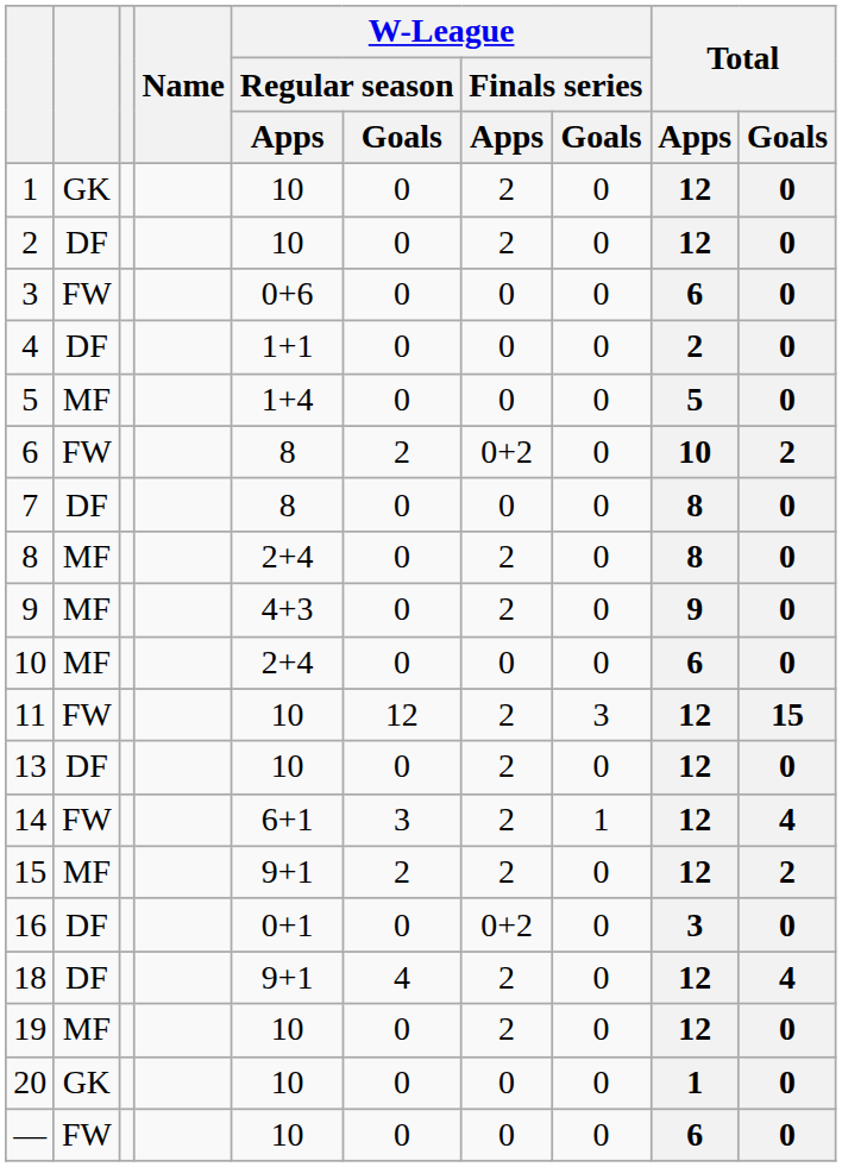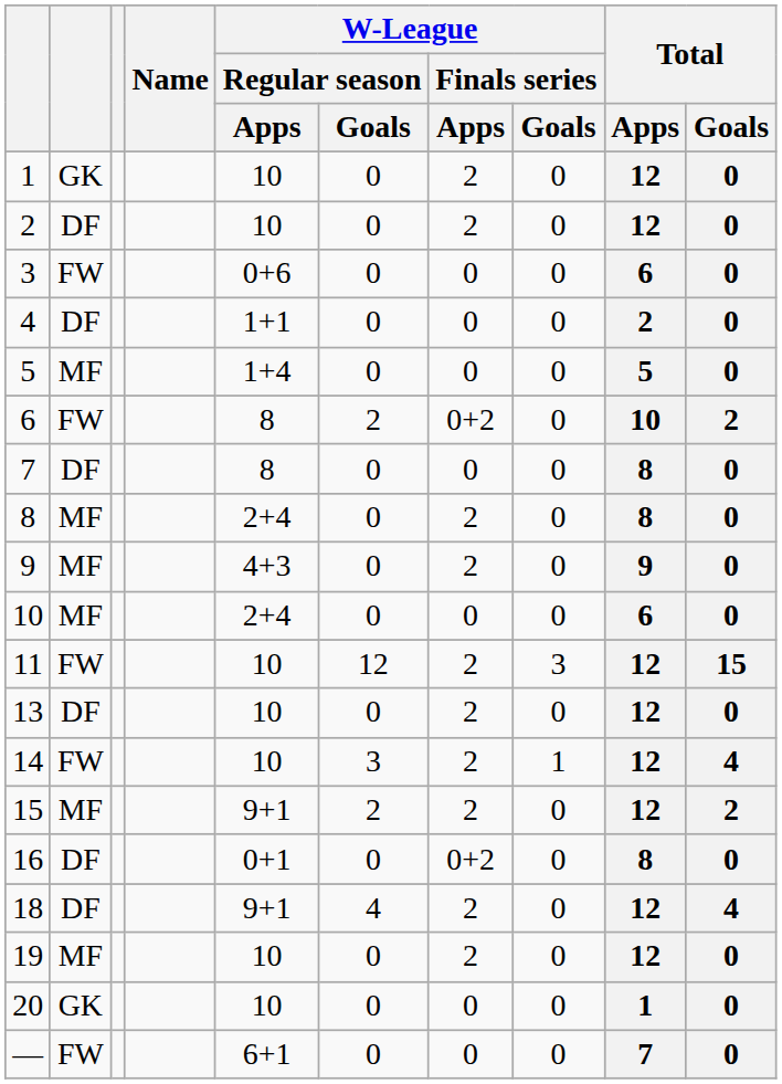 <table class="wikitable sortable" style="text-align:center;">
 <tr>
 <th rowspan="3"></th>
 <th rowspan="3"></th>
 <th rowspan="3"></th>
 <th rowspan="3">Name</th>
 <th colspan="4"><a href='#'>W-League</a></th>
 <th colspan="2" rowspan="2">Total</th>
 </tr>
 <tr>
 <th colspan="2">Regular season</th>
 <th colspan="2">Finals series</th>
 </tr>
 <tr>
 <th>Apps</th>
 <th>Goals</th>
 <th>Apps</th>
 <th>Goals</th>
 <th>Apps</th>
 <th>Goals</th>
 </tr>
 <tr>
 <td>1</td>
 <td>GK</td>
 <td></td>
 <td align="left"><br></td>
 <td>10</td>
 <td>0<br></td>
 <td>2</td>
 <td>0<br></td>
 <th>12</th>
 <th>0</th>
 </tr>
 <tr>
 <td>2</td>
 <td>DF</td>
 <td></td>
 <td align="left"><br></td>
 <td>10</td>
 <td>0<br></td>
 <td>2</td>
 <td>0<br></td>
 <th>12</th>
 <th>0</th>
 </tr>
 <tr>
 <td>3</td>
 <td>FW</td>
 <td></td>
 <td align="left"><br></td>
 <td>0+6</td>
 <td>0<br></td>
 <td>0</td>
 <td>0<br></td>
 <th>6</th>
 <th>0</th>
 </tr>
 <tr>
 <td>4</td>
 <td>DF</td>
 <td></td>
 <td align="left"><br></td>
 <td>1+1</td>
 <td>0<br></td>
 <td>0</td>
 <td>0<br></td>
 <th>2</th>
 <th>0</th>
 </tr>
 <tr>
 <td>5</td>
 <td>MF</td>
 <td></td>
 <td align="left"><br></td>
 <td>1+4</td>
 <td>0<br></td>
 <td>0</td>
 <td>0<br></td>
 <th>5</th>
 <th>0</th>
 </tr>
 <tr>
 <td>6</td>
 <td>FW</td>
 <td></td>
 <td align="left"><br></td>
 <td>8</td>
 <td>2<br></td>
 <td>0+2</td>
 <td>0<br></td>
 <th>10</th>
 <th>2</th>
 </tr>
 <tr>
 <td>7</td>
 <td>DF</td>
 <td></td>
 <td align="left"><br></td>
 <td>8</td>
 <td>0<br></td>
 <td>0</td>
 <td>0<br></td>
 <th>8</th>
 <th>0</th>
 </tr>
 <tr>
 <td>8</td>
 <td>MF</td>
 <td></td>
 <td align="left"><br></td>
 <td>2+4</td>
 <td>0<br></td>
 <td>2</td>
 <td>0<br></td>
 <th>8</th>
 <th>0</th>
 </tr>
 <tr>
 <td>9</td>
 <td>MF</td>
 <td></td>
 <td align="left"><br></td>
 <td>4+3</td>
 <td>0<br></td>
 <td>2</td>
 <td>0<br></td>
 <th>9</th>
 <th>0</th>
 </tr>
 <tr>
 <td>10</td>
 <td>MF</td>
 <td></td>
 <td align="left"><br></td>
 <td>2+4</td>
 <td>0<br></td>
 <td>0</td>
 <td>0<br></td>
 <th>6</th>
 <th>0</th>
 </tr>
 <tr>
 <td>11</td>
 <td>FW</td>
 <td></td>
 <td align="left"><br></td>
 <td>10</td>
 <td>12<br></td>
 <td>2</td>
 <td>3<br></td>
 <th>12</th>
 <th>15</th>
 </tr>
 <tr>
 <td>13</td>
 <td>DF</td>
 <td></td>
 <td align="left"><br></td>
 <td>10</td>
 <td>0<br></td>
 <td>2</td>
 <td>0<br></td>
 <th>12</th>
 <th>0</th>
 </tr>
 <tr>
 <td>14</td>
 <td>FW</td>
 <td></td>
 <td align="left"><br></td>
-<td>6+1</td>
+<td>10</td>
 <td>3<br></td>
 <td>2</td>
 <td>1<br></td>
 <th>12</th>
 <th>4</th>
 </tr>
 <tr>
 <td>15</td>
 <td>MF</td>
 <td></td>
 <td align="left"><br></td>
 <td>9+1</td>
 <td>2<br></td>
 <td>2</td>
 <td>0<br></td>
 <th>12</th>
 <th>2</th>
 </tr>
 <tr>
 <td>16</td>
 <td>DF</td>
 <td></td>
 <td align="left"><br></td>
 <td>0+1</td>
 <td>0<br></td>
 <td>0+2</td>
 <td>0<br></td>
-<th>3</th>
+<th>8</th>
 <th>0</th>
 </tr>
 <tr>
 <td>18</td>
 <td>DF</td>
 <td></td>
 <td align="left"><br></td>
 <td>9+1</td>
 <td>4<br></td>
 <td>2</td>
 <td>0<br></td>
 <th>12</th>
 <th>4</th>
 </tr>
 <tr>
 <td>19</td>
 <td>MF</td>
 <td></td>
 <td align="left"><br></td>
 <td>10</td>
 <td>0<br></td>
 <td>2</td>
 <td>0<br></td>
 <th>12</th>
 <th>0</th>
 </tr>
 <tr>
 <td>20</td>
 <td>GK</td>
 <td></td>
 <td align="left"><br></td>
 <td>10</td>
 <td>0<br></td>
 <td>0</td>
 <td>0<br></td>
 <th>1</th>
 <th>0</th>
 </tr>
 <tr>
 <td>—</td>
 <td>FW</td>
 <td></td>
 <td align="left"><br></td>
-<td>10</td>
+<td>6+1</td>
 <td>0<br></td>
 <td>0</td>
 <td>0<br></td>
-<th>6</th>
+<th>7</th>
 <th>0</th>
 </tr>
 </table>
